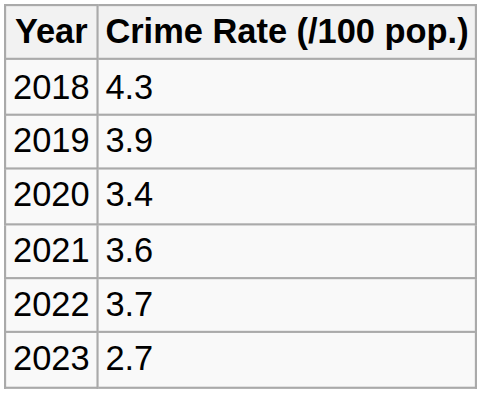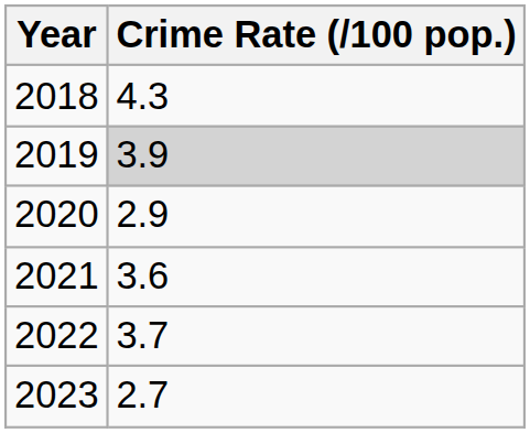 <table class="wikitable">
 <tr>
 <th>Year</th>
 <th>Crime Rate (/100 pop.)</th>
 </tr>
 <tr>
 <td>2018</td>
 <td>4.3</td>
 </tr>
 <tr>
 <td>2019</td>
-<td>3.9</td>
+<td style="background: lightgrey;">3.9</td>
 </tr>
 <tr>
 <td>2020</td>
-<td>3.4</td>
+<td>2.9</td>
 </tr>
 <tr>
 <td>2021</td>
 <td>3.6</td>
 </tr>
 <tr>
 <td>2022</td>
 <td>3.7</td>
 </tr>
 <tr>
 <td>2023</td>
 <td>2.7</td>
 </tr>
 </table>
